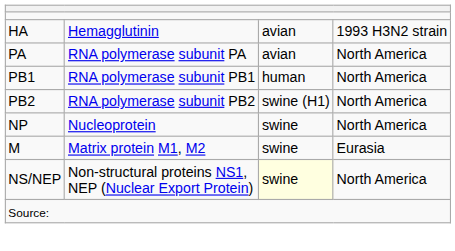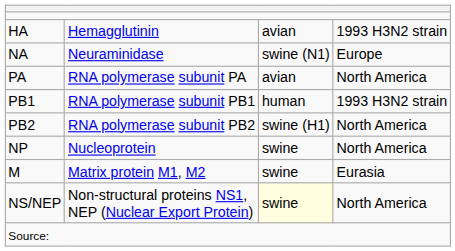 <table class="wikitable" style="text-align: left; font-size: 80%; width: auto; float: right; margin: 0.5em 0 0.8em 1.4em;">
 <tr>
 <th colspan="4"></th>
 </tr>
 <tr>
 <td colspan="4"></td>
 </tr>
 <tr>
 <td>HA</td>
 <td><a href='#'>Hemagglutinin</a></td>
 <td>avian</td>
 <td>1993 H3N2 strain</td>
 </tr>
 <tr>
+<td>NA</td>
+<td><a href='#'>Neuraminidase</a></td>
+<td>swine (N1)</td>
+<td>Europe</td>
+</tr>
+<tr>
 <td>PA</td>
 <td><a href='#'>RNA polymerase</a> <a href='#'>subunit</a> PA</td>
 <td>avian</td>
 <td>North America</td>
 </tr>
 <tr>
 <td>PB1</td>
 <td><a href='#'>RNA polymerase</a> <a href='#'>subunit</a> PB1<br></td>
 <td>human</td>
-<td>North America</td>
+<td>1993 H3N2 strain</td>
 </tr>
 <tr>
 <td>PB2</td>
 <td><a href='#'>RNA polymerase</a> <a href='#'>subunit</a> PB2</td>
 <td>swine (H1)</td>
 <td>North America</td>
 </tr>
 <tr>
 <td>NP</td>
 <td><a href='#'>Nucleoprotein</a></td>
 <td>swine</td>
 <td>North America</td>
 </tr>
 <tr>
 <td>M</td>
 <td><a href='#'>Matrix protein</a> <a href='#'>M1</a>, <a href='#'>M2</a></td>
 <td>swine</td>
 <td>Eurasia</td>
 </tr>
 <tr>
 <td>NS/NEP</td>
 <td>Non-structural proteins <a href='#'>NS1</a>, <br>NEP (<a href='#'>Nuclear Export Protein</a>)</td>
 <td style="background: lightyellow;">swine</td>
 <td>North America</td>
 </tr>
 <tr>
 <td colspan="4"><small>Source: </small></td>
 </tr>
 </table>
